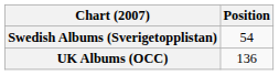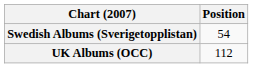 <table class="wikitable plainrowheaders" style="text-align:center">
 <tr>
 <th scope="col">Chart (2007)</th>
 <th scope="col">Position</th>
 </tr>
 <tr>
 <th scope="row">Swedish Albums (Sverigetopplistan)</th>
 <td>54</td>
 </tr>
 <tr>
 <th scope="row">UK Albums (OCC)</th>
-<td>136</td>
+<td>112</td>
 </tr>
 </table>
